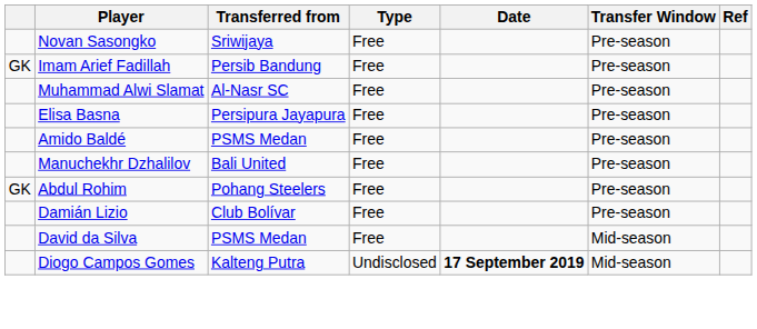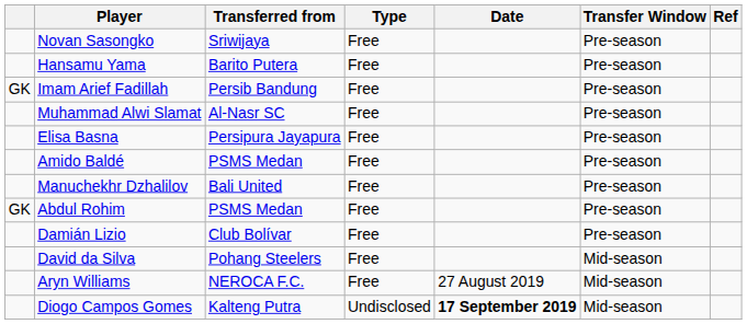 <table class="wikitable sortable">
 <tr>
 <th></th>
 <th>Player</th>
 <th>Transferred from</th>
 <th>Type</th>
 <th>Date</th>
 <th>Transfer Window</th>
 <th class="unsortable">Ref</th>
 </tr>
 <tr>
 <td align="center"></td>
 <td> <a href='#'>Novan Sasongko</a></td>
 <td> <a href='#'>Sriwijaya</a></td>
+<td>Free</td>
+<td></td>
+<td data-sort-value="1">Pre-season</td>
+<td align="center"></td>
+</tr>
+<tr>
+<td align="center"></td>
+<td> <a href='#'>Hansamu Yama</a></td>
+<td> <a href='#'>Barito Putera</a></td>
 <td>Free</td>
 <td></td>
 <td data-sort-value="1">Pre-season</td>
 <td align="center"></td>
 </tr>
 <tr>
 <td align="center">GK</td>
 <td> <a href='#'>Imam Arief Fadillah</a></td>
 <td> <a href='#'>Persib Bandung</a></td>
 <td>Free</td>
 <td></td>
 <td data-sort-value="1">Pre-season</td>
 <td align="center"></td>
 </tr>
 <tr>
 <td align="center"></td>
 <td> <a href='#'>Muhammad Alwi Slamat</a></td>
 <td> <a href='#'>Al-Nasr SC</a></td>
 <td>Free</td>
 <td></td>
 <td data-sort-value="1">Pre-season</td>
 <td align="center"></td>
 </tr>
 <tr>
 <td align="center"></td>
 <td> <a href='#'>Elisa Basna</a></td>
 <td> <a href='#'>Persipura Jayapura</a></td>
 <td>Free</td>
 <td></td>
 <td data-sort-value="1">Pre-season</td>
 <td align="center"></td>
 </tr>
 <tr>
 <td align="center"></td>
 <td> <a href='#'>Amido Baldé</a></td>
 <td> <a href='#'>PSMS Medan</a></td>
 <td>Free</td>
 <td></td>
 <td data-sort-value="1">Pre-season</td>
 <td align="center"></td>
 </tr>
 <tr>
 <td align="center"></td>
 <td> <a href='#'>Manuchekhr Dzhalilov</a></td>
 <td> <a href='#'>Bali United</a></td>
 <td>Free</td>
 <td></td>
 <td data-sort-value="1">Pre-season</td>
 <td align="center"></td>
 </tr>
 <tr>
 <td align="center">GK</td>
 <td> <a href='#'>Abdul Rohim</a></td>
-<td> <a href='#'>Pohang Steelers</a></td>
+<td> <a href='#'>PSMS Medan</a></td>
 <td>Free</td>
 <td></td>
 <td data-sort-value="1">Pre-season</td>
 <td align="center"></td>
 </tr>
 <tr>
 <td align="center"></td>
 <td> <a href='#'>Damián Lizio</a></td>
 <td> <a href='#'>Club Bolívar</a></td>
 <td>Free</td>
 <td></td>
 <td data-sort-value="1">Pre-season</td>
 <td align="center"></td>
 </tr>
 <tr>
 <td align="center"></td>
 <td> <a href='#'>David da Silva</a></td>
-<td> <a href='#'>PSMS Medan</a></td>
+<td> <a href='#'>Pohang Steelers</a></td>
 <td>Free</td>
 <td></td>
 <td data-sort-value="1">Mid-season</td>
 <td align="center"></td>
+</tr>
+<tr>
+<td align="center"></td>
+<td> <a href='#'>Aryn Williams</a></td>
+<td> <a href='#'>NEROCA F.C.</a></td>
+<td>Free</td>
+<td>27 August 2019</td>
+<td>Mid-season</td>
+<td></td>
 </tr>
 <tr>
 <td align="center"></td>
 <td> <a href='#'>Diogo Campos Gomes</a></td>
 <td> <a href='#'>Kalteng Putra</a></td>
 <td>Undisclosed</td>
 <td><strong>17 September 2019</strong></td>
 <td>Mid-season</td>
 <td></td>
 </tr>
 </table>
